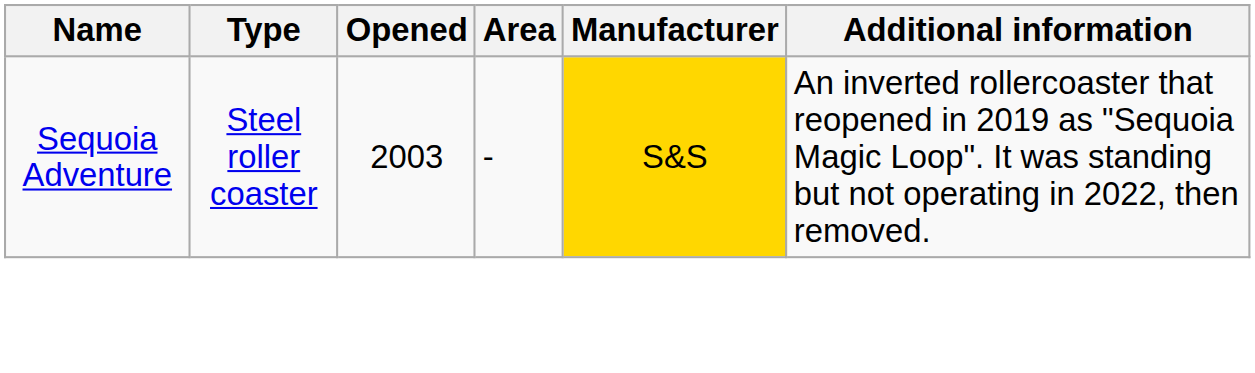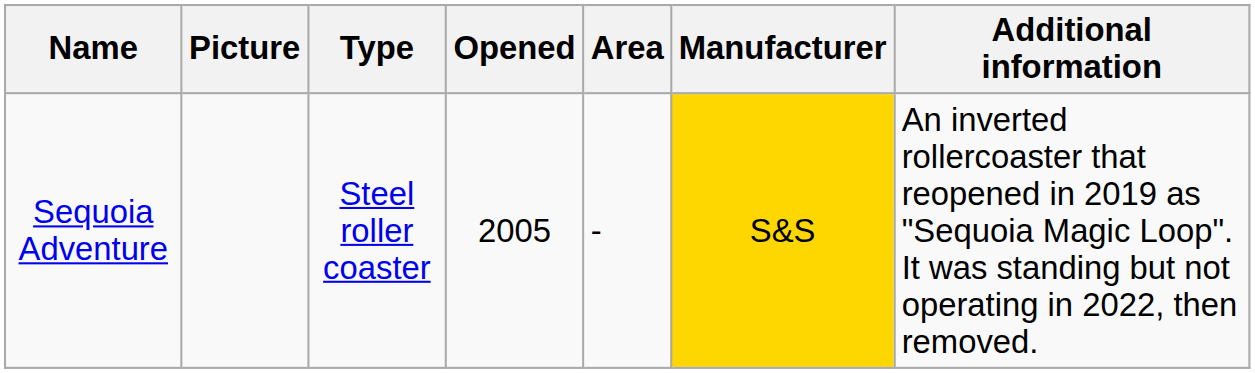 <table class="wikitable sortable">
 <tr>
 <th>Name</th>
+<th class="unsortable" !>Picture</th>
 <th>Type</th>
 <th>Opened</th>
 <th>Area</th>
 <th>Manufacturer</th>
 <th class="unsortable" !>Additional information</th>
 </tr>
 <tr>
 <td align="center"><a href='#'>Sequoia Adventure</a></td>
+<td></td>
 <td align="center"><a href='#'>Steel roller coaster</a></td>
-<td align="center">2003</td>
+<td align="center">2005</td>
 <td>-</td>
 <td align="center" style="background: gold;">S&S</td>
 <td>An inverted rollercoaster that reopened in 2019 as "Sequoia Magic Loop". It was standing but not operating in 2022, then removed.</td>
 </tr>
 </table>
